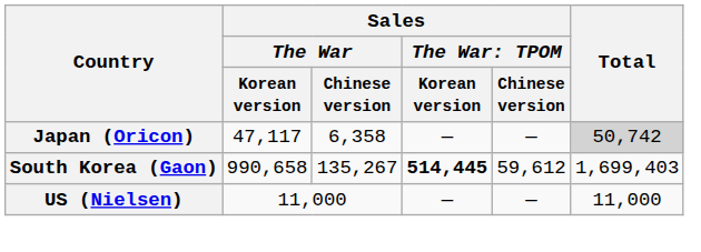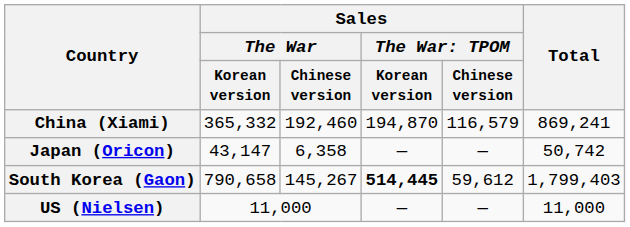 <table class="wikitable sortable plainrowheaders" style="text-align:center;">
 <tr>
 <th rowspan="3">Country</th>
 <th colspan="4">Sales</th>
 <th rowspan="3">Total</th>
 </tr>
 <tr>
 <th colspan="2"><em>The War</em></th>
 <th colspan="2"><em>The War: TPOM</em></th>
 </tr>
 <tr>
 <th><small>Korean<br>version</small></th>
 <th><small>Chinese<br>version</small></th>
 <th><small>Korean<br>version</small></th>
 <th><small>Chinese<br>version</small></th>
 </tr>
 <tr>
+<th scope="row">China (Xiami)</th>
+<td>365,332</td>
+<td>192,460</td>
+<td>194,870</td>
+<td>116,579</td>
+<td>869,241</td>
+</tr>
+<tr>
 <th scope="row">Japan (<a href='#'>Oricon</a>)</th>
-<td>47,117</td>
+<td>43,147</td>
 <td>6,358</td>
 <td>—</td>
 <td>—</td>
-<td style="background: lightgrey;">50,742</td>
+<td>50,742</td>
 </tr>
 <tr>
 <th scope="row">South Korea (<a href='#'>Gaon</a>)</th>
-<td>990,658</td>
-<td>135,267</td>
+<td>790,658</td>
+<td>145,267</td>
 <td><strong>514,445</strong></td>
 <td>59,612 </td>
-<td>1,699,403</td>
+<td>1,799,403</td>
 </tr>
 <tr>
 <th scope=row>US (<a href='#'>Nielsen</a>)</th>
 <td colspan="2">11,000</td>
 <td>—</td>
 <td>—</td>
 <td>11,000</td>
 </tr>
 </table>
